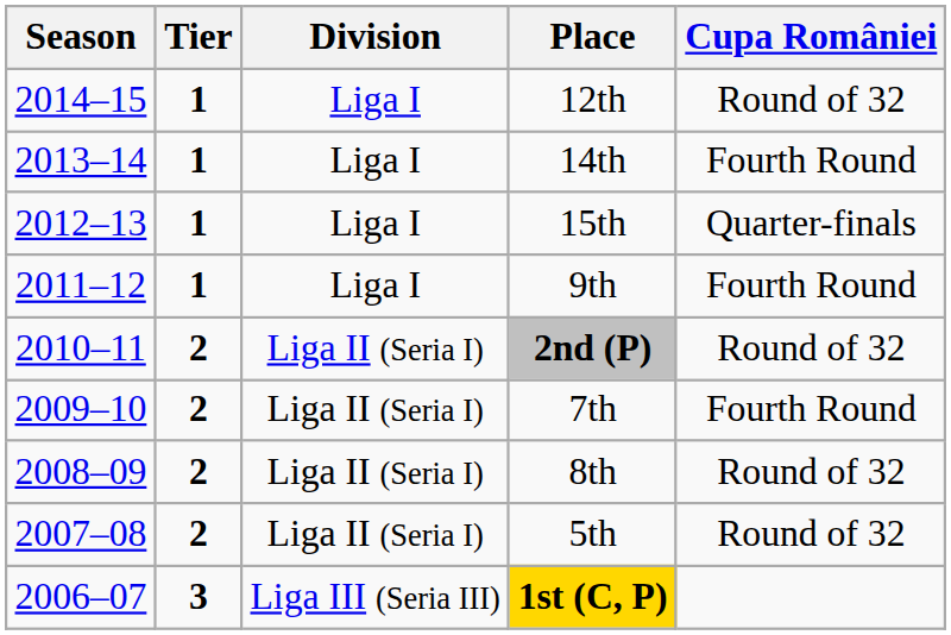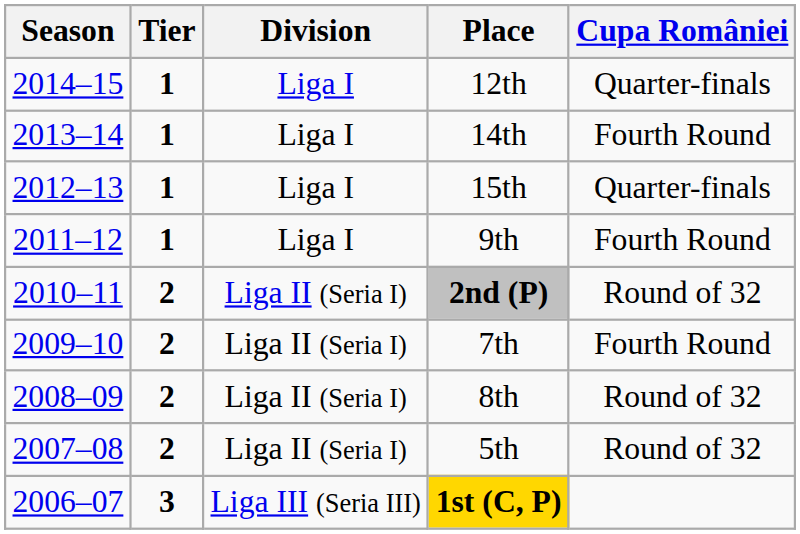 <table class="wikitable" style="text-align:center; font-size:90%">
 <tr>
 <th>Season</th>
 <th>Tier</th>
 <th>Division</th>
 <th>Place</th>
 <th><a href='#'>Cupa României</a></th>
 </tr>
 <tr>
 <td><a href='#'>2014–15</a></td>
 <td><strong>1</strong></td>
 <td><a href='#'>Liga I</a></td>
 <td>12th</td>
-<td>Round of 32</td>
+<td>Quarter-finals</td>
 </tr>
 <tr>
 <td><a href='#'>2013–14</a></td>
 <td><strong>1</strong></td>
 <td>Liga I</td>
 <td>14th</td>
 <td>Fourth Round</td>
 </tr>
 <tr>
 <td><a href='#'>2012–13</a></td>
 <td><strong>1</strong></td>
 <td>Liga I</td>
 <td>15th</td>
 <td>Quarter-finals</td>
 </tr>
 <tr>
 <td><a href='#'>2011–12</a></td>
 <td><strong>1</strong></td>
 <td>Liga I</td>
 <td>9th</td>
 <td>Fourth Round</td>
 </tr>
 <tr>
 <td><a href='#'>2010–11</a></td>
 <td><strong>2</strong></td>
 <td><a href='#'>Liga II</a> <small>(Seria I)</small></td>
 <td align=center bgcolor=silver><strong>2nd</strong> <strong>(P)</strong></td>
 <td>Round of 32</td>
 </tr>
 <tr>
 <td><a href='#'>2009–10</a></td>
 <td><strong>2</strong></td>
 <td>Liga II <small>(Seria I)</small></td>
 <td>7th</td>
 <td>Fourth Round</td>
 </tr>
 <tr>
 <td><a href='#'>2008–09</a></td>
 <td><strong>2</strong></td>
 <td>Liga II <small>(Seria I)</small></td>
 <td>8th</td>
 <td>Round of 32</td>
 </tr>
 <tr>
 <td><a href='#'>2007–08</a></td>
 <td><strong>2</strong></td>
 <td>Liga II <small>(Seria I)</small></td>
 <td>5th</td>
 <td>Round of 32</td>
 </tr>
 <tr>
 <td><a href='#'>2006–07</a></td>
 <td><strong>3</strong></td>
 <td><a href='#'>Liga III</a> <small>(Seria III)</small></td>
 <td align=center bgcolor=gold><strong>1st</strong> <strong>(C, P)</strong></td>
 <td></td>
 </tr>
 </table>
